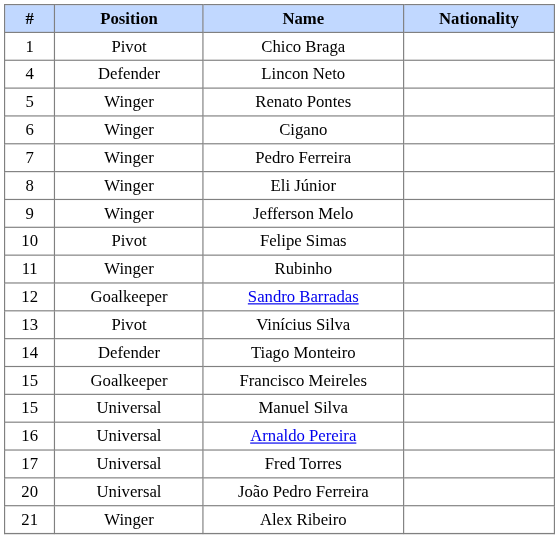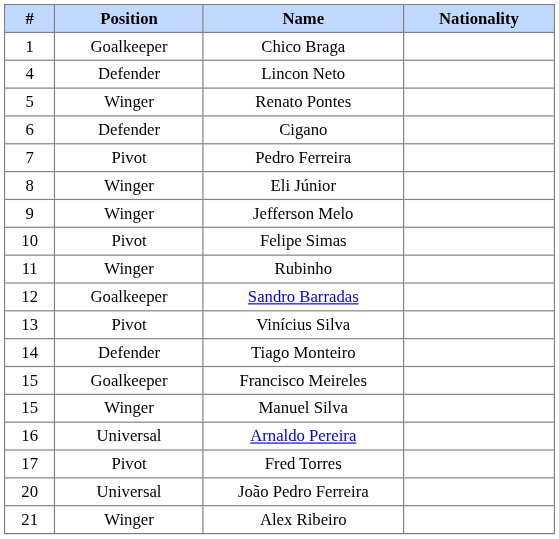 <table border=1 style="border-collapse:collapse; font-size:90%;" cellpadding=3 cellspacing=0 width=30%>
 <tr bgcolor=#C1D8FF>
 <th width=2%>#</th>
 <th width=5%>Position</th>
 <th width=10%>Name</th>
 <th width=5%>Nationality</th>
 </tr>
 <tr align=center>
 <td>1</td>
-<td>Pivot</td>
+<td>Goalkeeper</td>
 <td>Chico Braga</td>
 <td></td>
 </tr>
 <tr align=center>
 <td>4</td>
 <td>Defender</td>
 <td>Lincon Neto</td>
 <td></td>
 </tr>
 <tr align=center>
 <td>5</td>
 <td>Winger</td>
 <td>Renato Pontes</td>
 <td></td>
 </tr>
 <tr align=center>
 <td>6</td>
-<td>Winger</td>
+<td>Defender</td>
 <td>Cigano</td>
 <td></td>
 </tr>
 <tr align=center>
 <td>7</td>
-<td>Winger</td>
+<td>Pivot</td>
 <td>Pedro Ferreira</td>
 <td></td>
 </tr>
 <tr align=center>
 <td>8</td>
 <td>Winger</td>
 <td>Eli Júnior</td>
 <td></td>
 </tr>
 <tr align=center>
 <td>9</td>
 <td>Winger</td>
 <td>Jefferson Melo</td>
 <td></td>
 </tr>
 <tr align=center>
 <td>10</td>
 <td>Pivot</td>
 <td>Felipe Simas</td>
 <td></td>
 </tr>
 <tr align=center>
 <td>11</td>
 <td>Winger</td>
 <td>Rubinho</td>
 <td></td>
 </tr>
 <tr align=center>
 <td>12</td>
 <td>Goalkeeper</td>
 <td><a href='#'>Sandro Barradas</a></td>
 <td></td>
 </tr>
 <tr align=center>
 <td>13</td>
 <td>Pivot</td>
 <td>Vinícius Silva</td>
 <td></td>
 </tr>
 <tr align=center>
 <td>14</td>
 <td>Defender</td>
 <td>Tiago Monteiro</td>
 <td></td>
 </tr>
 <tr align=center>
 <td>15</td>
 <td>Goalkeeper</td>
 <td>Francisco Meireles</td>
 <td></td>
 </tr>
 <tr align=center>
 <td>15</td>
-<td>Universal</td>
+<td>Winger</td>
 <td>Manuel Silva</td>
 <td></td>
 </tr>
 <tr align=center>
 <td>16</td>
 <td>Universal</td>
 <td><a href='#'>Arnaldo Pereira</a></td>
 <td></td>
 </tr>
 <tr align=center>
 <td>17</td>
-<td>Universal</td>
+<td>Pivot</td>
 <td>Fred Torres</td>
 <td></td>
 </tr>
 <tr align=center>
 <td>20</td>
 <td>Universal</td>
 <td>João Pedro Ferreira</td>
 <td></td>
 </tr>
 <tr align=center>
 <td>21</td>
 <td>Winger</td>
 <td>Alex Ribeiro</td>
 <td></td>
 </tr>
 <tr align=center>
 </tr>
 </table>
